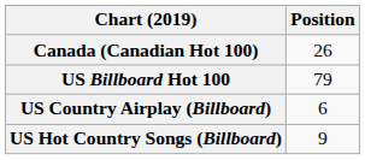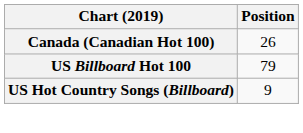 <table class="wikitable sortable plainrowheaders" style="text-align:center">
 <tr>
 <th scope="col">Chart (2019)</th>
 <th scope="col">Position</th>
 </tr>
 <tr>
 <th scope="row">Canada (Canadian Hot 100)</th>
 <td>26</td>
 </tr>
 <tr>
 <th scope="row">US <em>Billboard</em> Hot 100</th>
 <td>79</td>
 </tr>
 <tr>
-<th scope="row">US Country Airplay (<em>Billboard</em>)</th>
-<td>6</td>
-</tr>
-<tr>
 <th scope="row">US Hot Country Songs (<em>Billboard</em>)</th>
 <td>9</td>
 </tr>
 </table>
